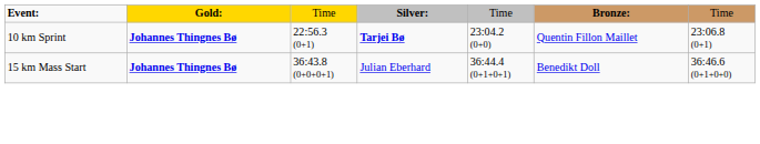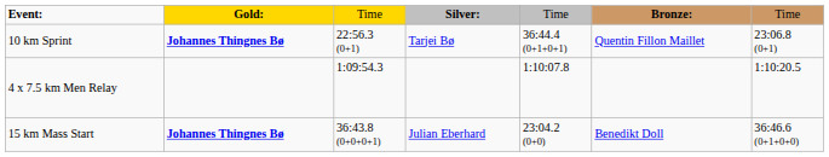 <table class="wikitable" width=85%>
 <tr>
 <td><strong>Event:</strong></td>
 <td style="text-align:center;background-color:gold;"><strong>Gold:</strong></td>
 <td style="text-align:center;background-color:gold;">Time</td>
 <td style="text-align:center;background-color:silver;"><strong>Silver:</strong></td>
 <td style="text-align:center;background-color:silver;">Time</td>
 <td style="text-align:center;background-color:#CC9966;"><strong>Bronze:</strong></td>
 <td style="text-align:center;background-color:#CC9966;">Time</td>
 </tr>
 <tr>
 <td>10 km Sprint</td>
 <td><strong><a href='#'>Johannes Thingnes Bø</a></strong><br><small></small></td>
 <td>22:56.3<br><small>(0+1)</small></td>
-<td><strong><a href='#'>Tarjei Bø</a><br><small></small></strong></td>
-<td>23:04.2<br><small>(0+0)</small></td>
+<td><a href='#'>Tarjei Bø</a><br><small></small></td>
+<td>36:44.4<br><small>(0+1+0+1)</small></td>
 <td><a href='#'>Quentin Fillon Maillet</a><br><small></small></td>
 <td>23:06.8<br><small>(0+1)</small></td>
+</tr>
+<tr>
+<td>4 x 7.5 km Men Relay</td>
+<td></td>
+<td>1:09:54.3 <br>  <br>  <br>  <br> </td>
+<td></td>
+<td>1:10:07.8 <br>  <br>  <br>  <br> </td>
+<td></td>
+<td>1:10:20.5 <br>  <br>  <br>  <br> </td>
 </tr>
 <tr>
 <td>15 km Mass Start</td>
 <td><strong><a href='#'>Johannes Thingnes Bø</a></strong><br><small></small></td>
 <td>36:43.8<br><small>(0+0+0+1)</small></td>
 <td><a href='#'>Julian Eberhard</a><br><small></small></td>
-<td>36:44.4<br><small>(0+1+0+1)</small></td>
+<td>23:04.2<br><small>(0+0)</small></td>
 <td><a href='#'>Benedikt Doll</a><br><small></small></td>
 <td>36:46.6<br><small>(0+1+0+0)</small></td>
 </tr>
 </table>
